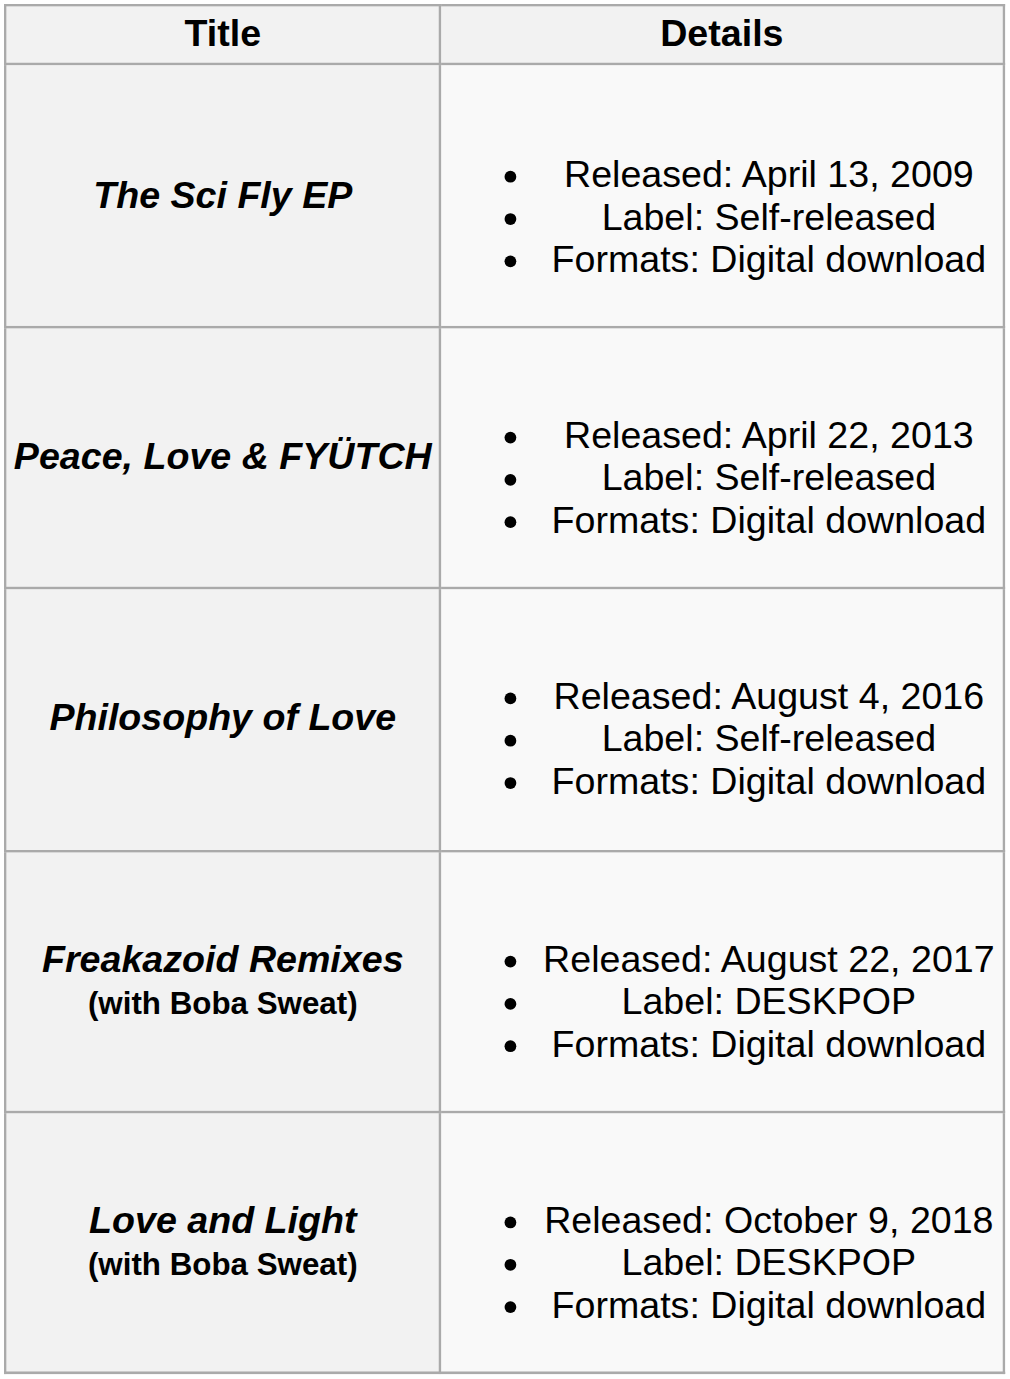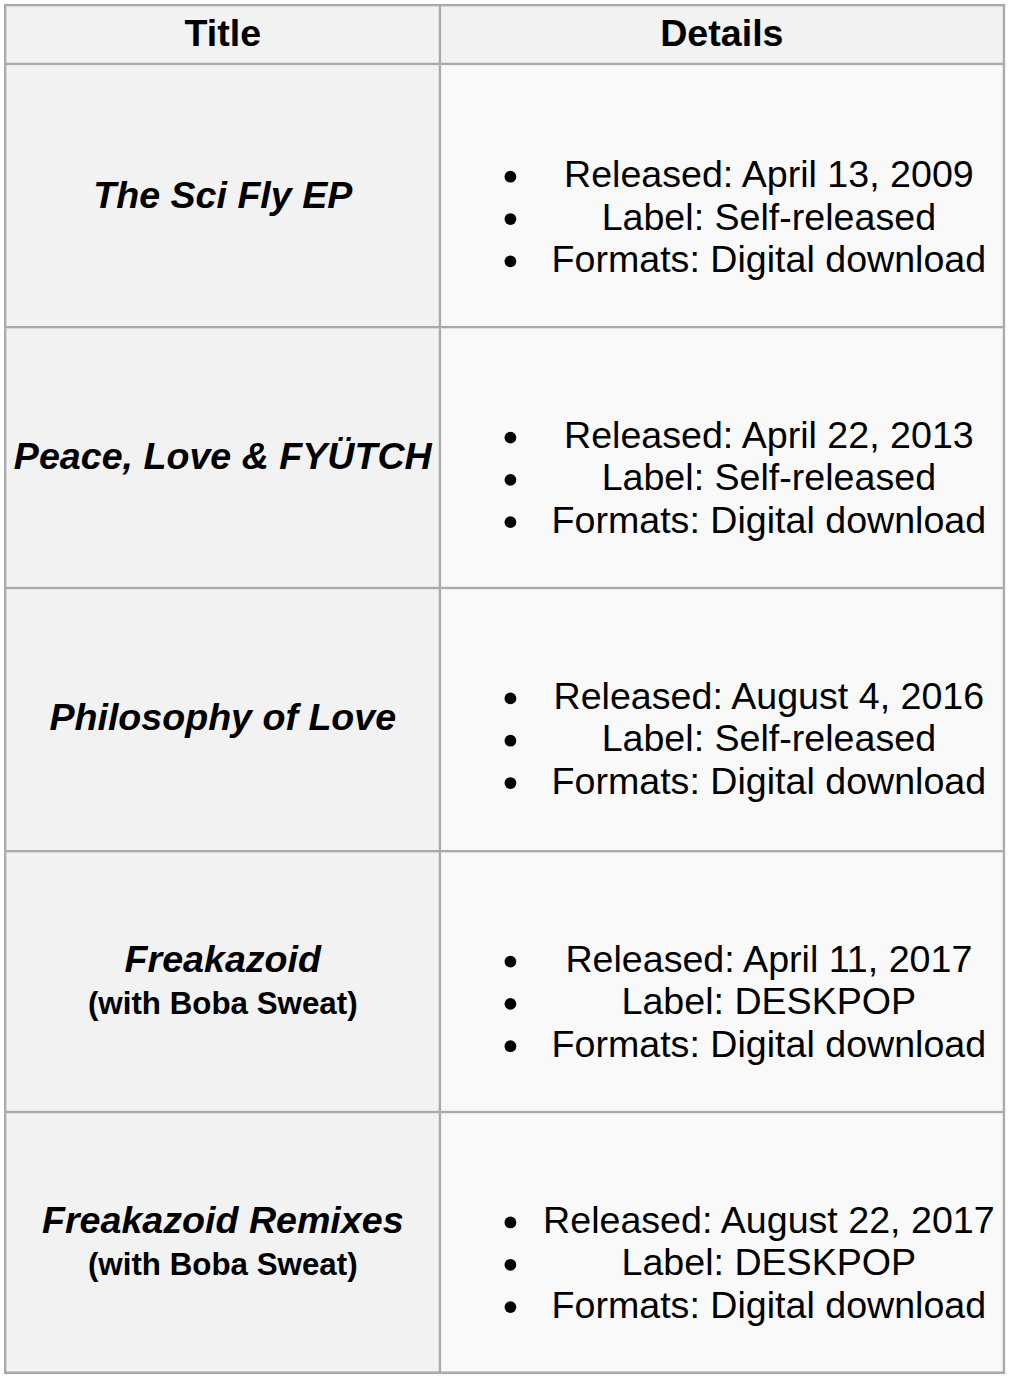 <table class="wikitable plainrowheaders" style="text-align:center">
 <tr>
 <th scope="col">Title</th>
 <th scope="col">Details</th>
 </tr>
 <tr>
 <th scope="row"><em>The Sci Fly EP</em></th>
 <td><br><ul><li>Released: April 13, 2009</li><li>Label: Self-released</li><li>Formats: Digital download</li></ul></td>
 </tr>
 <tr>
 <th scope="row"><em>Peace, Love & FYÜTCH</em></th>
 <td><br><ul><li>Released: April 22, 2013</li><li>Label: Self-released</li><li>Formats: Digital download</li></ul></td>
 </tr>
 <tr>
 <th scope="row"><em>Philosophy of Love</em></th>
 <td><br><ul><li>Released: August 4, 2016</li><li>Label: Self-released</li><li>Formats: Digital download</li></ul></td>
 </tr>
 <tr>
+<th scope="row"><em>Freakazoid</em><br><small>(with Boba Sweat)</small></th>
+<td><br><ul><li>Released: April 11, 2017</li><li>Label: DESKPOP</li><li>Formats: Digital download</li></ul></td>
+</tr>
+<tr>
 <th scope="row"><em>Freakazoid Remixes</em><br><small>(with Boba Sweat)</small></th>
 <td><br><ul><li>Released: August 22, 2017</li><li>Label: DESKPOP</li><li>Formats: Digital download</li></ul></td>
 </tr>
 <tr>
-<th scope="row"><em>Love and Light</em><br><small>(with Boba Sweat)</small></th>
-<td><br><ul><li>Released: October 9, 2018</li><li>Label: DESKPOP</li><li>Formats: Digital download</li></ul></td>
-</tr>
-<tr>
 </tr>
 </table>
